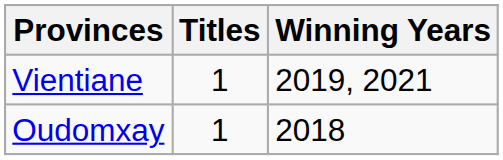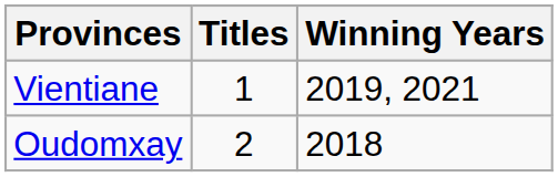 <table class="wikitable" style="font-size: 95%;">
 <tr>
 <th bgcolor="#efefef">Provinces</th>
 <th bgcolor="#efefef">Titles</th>
 <th bgcolor="#efefef">Winning Years</th>
 </tr>
 <tr>
 <td><a href='#'>Vientiane</a></td>
 <td align="center">1</td>
 <td>2019, 2021</td>
 </tr>
 <tr>
 <td><a href='#'>Oudomxay</a></td>
-<td align="center">1</td>
+<td align="center">2</td>
 <td>2018</td>
 </tr>
 </table>
